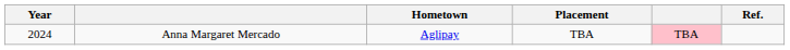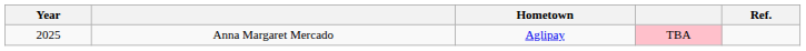 <table class="wikitable sortable" style="font-size: 85%; text-align:center; width:100%;">
 <tr>
 <th>Year</th>
 <th></th>
 <th>Hometown</th>
-<th>Placement</th>
 <th></th>
 <th>Ref.</th>
 </tr>
 <tr>
-<td>2024</td>
+<td>2025</td>
 <td>Anna Margaret Mercado</td>
 <td><a href='#'>Aglipay</a></td>
-<td>TBA</td>
 <td style="background: pink;">TBA</td>
 <td></td>
 </tr>
 </table>
